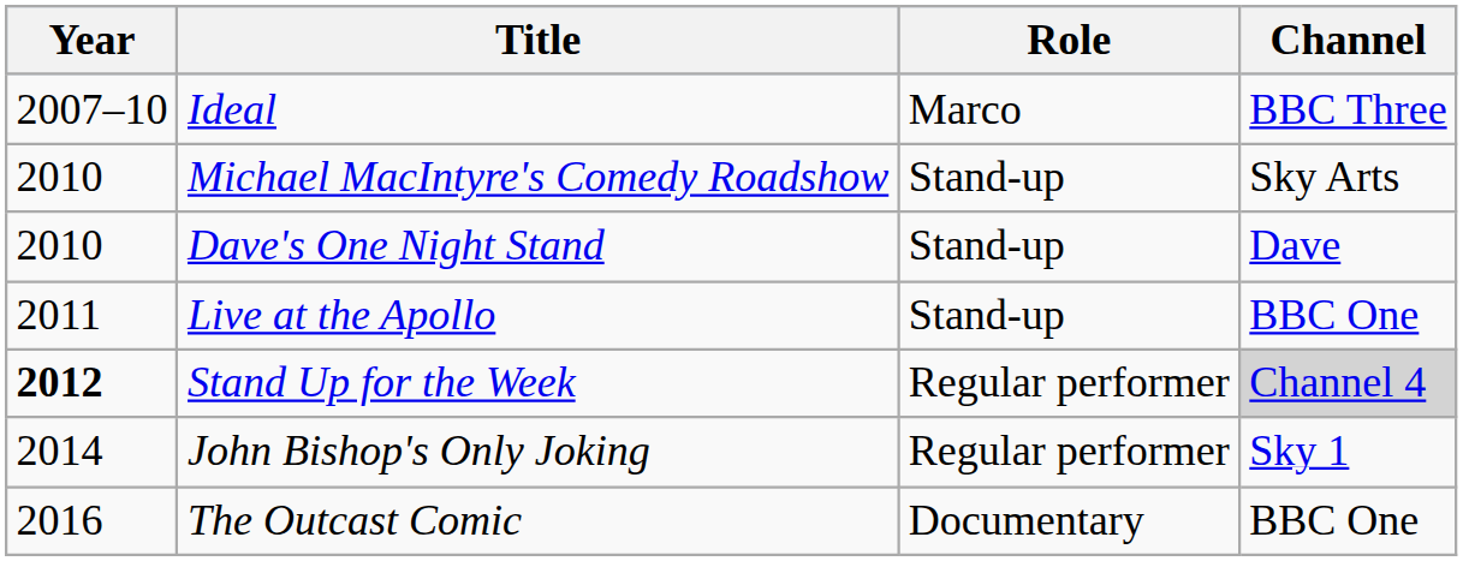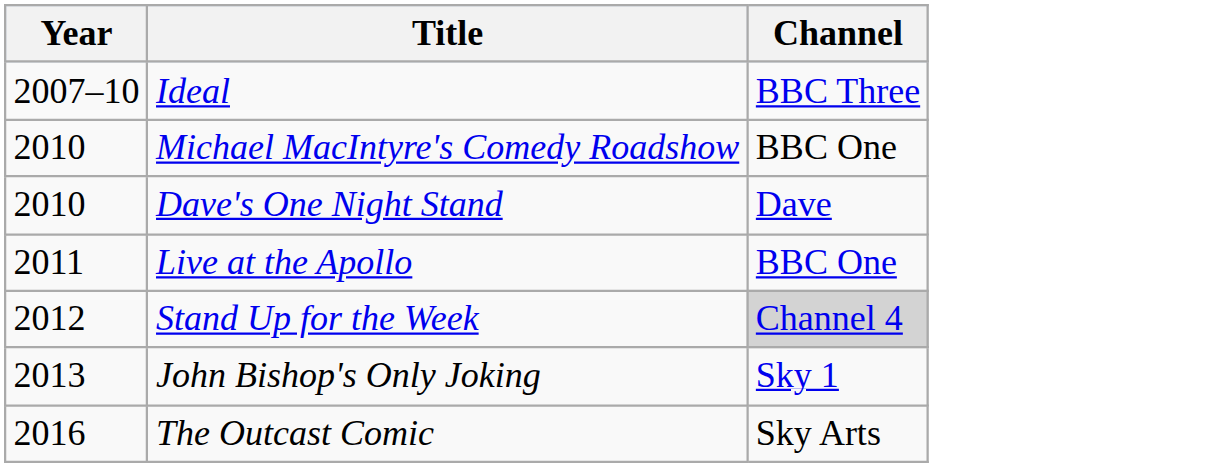 <table class="wikitable">
 <tr style="background:#b0c4de; text-align:center;">
 <th>Year</th>
 <th>Title</th>
-<th>Role</th>
 <th>Channel</th>
 </tr>
 <tr>
 <td>2007–10</td>
 <td><em><a href='#'>Ideal</a></em></td>
-<td>Marco</td>
 <td><a href='#'>BBC Three</a></td>
 </tr>
 <tr>
 <td>2010</td>
 <td><em><a href='#'>Michael MacIntyre's Comedy Roadshow</a></em></td>
-<td>Stand-up</td>
-<td>Sky Arts</td>
+<td>BBC One</td>
 </tr>
 <tr>
 <td>2010</td>
 <td><em><a href='#'>Dave's One Night Stand</a></em></td>
-<td>Stand-up</td>
 <td><a href='#'>Dave</a></td>
 </tr>
 <tr>
 <td>2011</td>
 <td><em><a href='#'>Live at the Apollo</a></em></td>
-<td>Stand-up</td>
 <td><a href='#'>BBC One</a></td>
 </tr>
 <tr>
-<td><strong>2012</strong></td>
+<td>2012</td>
 <td><em><a href='#'>Stand Up for the Week</a></em></td>
-<td>Regular performer</td>
 <td style="background: lightgrey;"><a href='#'>Channel 4</a></td>
 </tr>
 <tr>
-<td>2014</td>
+<td>2013</td>
 <td><em>John Bishop's Only Joking</em></td>
-<td>Regular performer</td>
 <td><a href='#'>Sky 1</a></td>
 </tr>
 <tr>
 <td>2016</td>
 <td><em>The Outcast Comic</em></td>
-<td>Documentary</td>
-<td>BBC One</td>
+<td>Sky Arts</td>
 </tr>
 </table>
